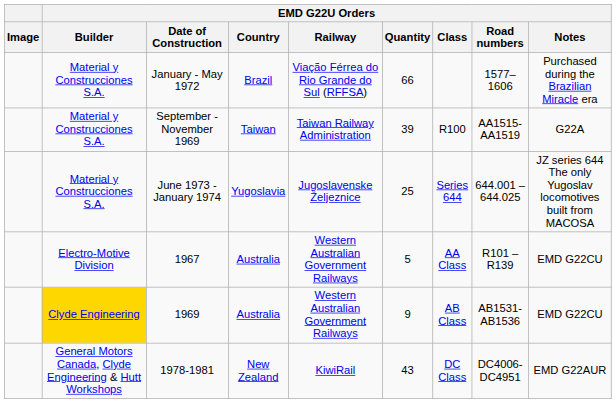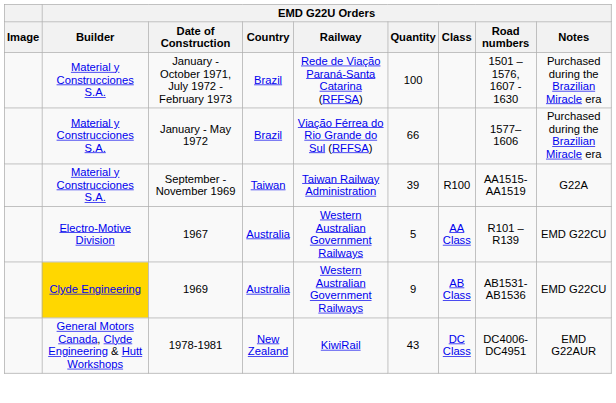 <table class="wikitable">
 <tr>
 <th></th>
 <th colspan="8">EMD G22U Orders</th>
 </tr>
 <tr>
 <th>Image</th>
 <th>Builder</th>
 <th>Date of Construction</th>
 <th>Country</th>
 <th>Railway</th>
 <th>Quantity</th>
 <th>Class</th>
 <th>Road numbers</th>
 <th>Notes</th>
+</tr>
+<tr align="center">
+<td></td>
+<td><a href='#'>Material y Construcciones S.A.</a></td>
+<td>January - October 1971, July 1972 - February 1973</td>
+<td><a href='#'>Brazil</a></td>
+<td><a href='#'>Rede de Viação Paraná-Santa Catarina</a> (<a href='#'>RFFSA</a>)</td>
+<td>100</td>
+<td></td>
+<td>1501 – 1576, 1607 - 1630</td>
+<td>Purchased during the <a href='#'>Brazilian Miracle</a> era</td>
 </tr>
 <tr align="center">
 <td></td>
 <td><a href='#'>Material y Construcciones S.A.</a></td>
 <td>January - May 1972</td>
 <td><a href='#'>Brazil</a></td>
 <td><a href='#'>Viação Férrea do Rio Grande do Sul</a> (<a href='#'>RFFSA</a>)</td>
 <td>66</td>
 <td></td>
 <td>1577–1606</td>
 <td>Purchased during the <a href='#'>Brazilian Miracle</a> era</td>
 </tr>
 <tr align="center">
 <td></td>
 <td><a href='#'>Material y Construcciones S.A.</a></td>
 <td>September - November 1969</td>
 <td><a href='#'>Taiwan</a></td>
 <td><a href='#'>Taiwan Railway Administration</a></td>
 <td>39</td>
 <td>R100</td>
 <td>AA1515-AA1519</td>
 <td>G22A</td>
-</tr>
-<tr align="center">
-<td></td>
-<td><a href='#'>Material y Construcciones S.A.</a></td>
-<td>June 1973 - January 1974</td>
-<td><a href='#'>Yugoslavia</a></td>
-<td><a href='#'>Jugoslavenske Željeznice</a></td>
-<td>25</td>
-<td><a href='#'>Series 644</a></td>
-<td>644.001 – 644.025</td>
-<td>JZ series 644<br>The only Yugoslav locomotives built from MACOSA</td>
 </tr>
 <tr align="center">
 <td></td>
 <td><a href='#'>Electro-Motive Division</a></td>
 <td>1967</td>
 <td><a href='#'>Australia</a></td>
 <td><a href='#'>Western Australian Government Railways</a></td>
 <td>5</td>
 <td><a href='#'>AA Class</a></td>
 <td>R101 – R139</td>
 <td>EMD G22CU</td>
 </tr>
 <tr align="center">
 <td></td>
 <td style="background: gold;"><a href='#'>Clyde Engineering</a></td>
 <td>1969</td>
 <td><a href='#'>Australia</a></td>
 <td><a href='#'>Western Australian Government Railways</a></td>
 <td>9</td>
 <td><a href='#'>AB Class</a></td>
 <td>AB1531-AB1536</td>
 <td>EMD G22CU</td>
 </tr>
 <tr align="center">
 <td></td>
 <td><a href='#'>General Motors Canada</a>, <a href='#'>Clyde Engineering</a> & <a href='#'>Hutt Workshops</a></td>
 <td>1978-1981</td>
 <td><a href='#'>New Zealand</a></td>
 <td><a href='#'>KiwiRail</a></td>
 <td>43</td>
 <td><a href='#'>DC Class</a></td>
 <td>DC4006-DC4951</td>
 <td>EMD G22AUR</td>
 </tr>
 </table>
